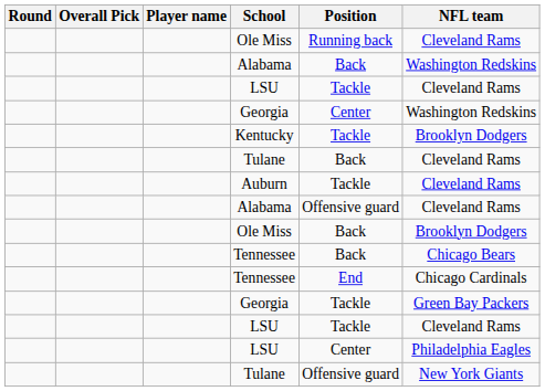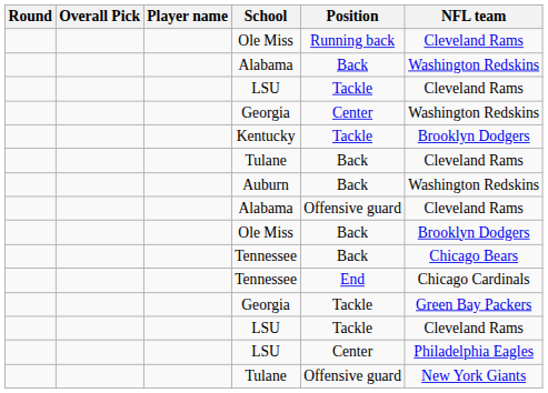 <table class="wikitable sortable" style="text-align:center">
 <tr>
 <th scope="col">Round</th>
 <th scope="col">Overall Pick</th>
 <th scope="col">Player name</th>
 <th scope="col">School</th>
 <th scope="col">Position</th>
 <th scope="col">NFL team</th>
 </tr>
 <tr>
 <td></td>
 <td></td>
 <td></td>
 <td>Ole Miss</td>
 <td><a href='#'>Running back</a></td>
 <td><a href='#'>Cleveland Rams</a></td>
 </tr>
 <tr>
 <td></td>
 <td></td>
 <td></td>
 <td>Alabama</td>
 <td><a href='#'>Back</a></td>
 <td><a href='#'>Washington Redskins</a></td>
 </tr>
 <tr>
 <td></td>
 <td></td>
 <td></td>
 <td>LSU</td>
 <td><a href='#'>Tackle</a></td>
 <td>Cleveland Rams</td>
 </tr>
 <tr>
 <td></td>
 <td></td>
 <td></td>
 <td>Georgia</td>
 <td><a href='#'>Center</a></td>
 <td>Washington Redskins</td>
 </tr>
 <tr>
 <td></td>
 <td></td>
 <td></td>
 <td>Kentucky</td>
 <td><a href='#'>Tackle</a></td>
 <td><a href='#'>Brooklyn Dodgers</a></td>
 </tr>
 <tr>
 <td></td>
 <td></td>
 <td></td>
 <td>Tulane</td>
 <td>Back</td>
 <td>Cleveland Rams</td>
 </tr>
 <tr>
 <td></td>
 <td></td>
 <td></td>
 <td>Auburn</td>
-<td>Tackle</td>
-<td><a href='#'>Cleveland Rams</a></td>
+<td>Back</td>
+<td>Washington Redskins</td>
 </tr>
 <tr>
 <td></td>
 <td></td>
 <td></td>
 <td>Alabama</td>
 <td>Offensive guard</td>
 <td>Cleveland Rams</td>
 </tr>
 <tr>
 <td></td>
 <td></td>
 <td></td>
 <td>Ole Miss</td>
 <td>Back</td>
 <td><a href='#'>Brooklyn Dodgers</a></td>
 </tr>
 <tr>
 <td></td>
 <td></td>
 <td></td>
 <td>Tennessee</td>
 <td>Back</td>
 <td><a href='#'>Chicago Bears</a></td>
 </tr>
 <tr>
 <td></td>
 <td></td>
 <td></td>
 <td>Tennessee</td>
 <td><a href='#'>End</a></td>
 <td>Chicago Cardinals</td>
 </tr>
 <tr>
 <td></td>
 <td></td>
 <td></td>
 <td>Georgia</td>
 <td>Tackle</td>
 <td><a href='#'>Green Bay Packers</a></td>
 </tr>
 <tr>
 <td></td>
 <td></td>
 <td></td>
 <td>LSU</td>
 <td>Tackle</td>
 <td>Cleveland Rams</td>
 </tr>
 <tr>
 <td></td>
 <td></td>
 <td></td>
 <td>LSU</td>
 <td>Center</td>
 <td><a href='#'>Philadelphia Eagles</a></td>
 </tr>
 <tr>
 <td></td>
 <td></td>
 <td></td>
 <td>Tulane</td>
 <td>Offensive guard</td>
 <td><a href='#'>New York Giants</a></td>
 </tr>
 </table>
